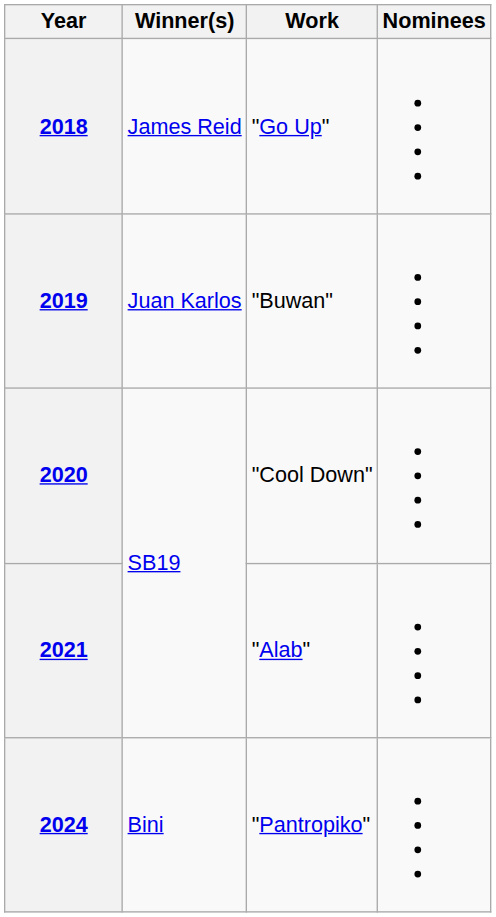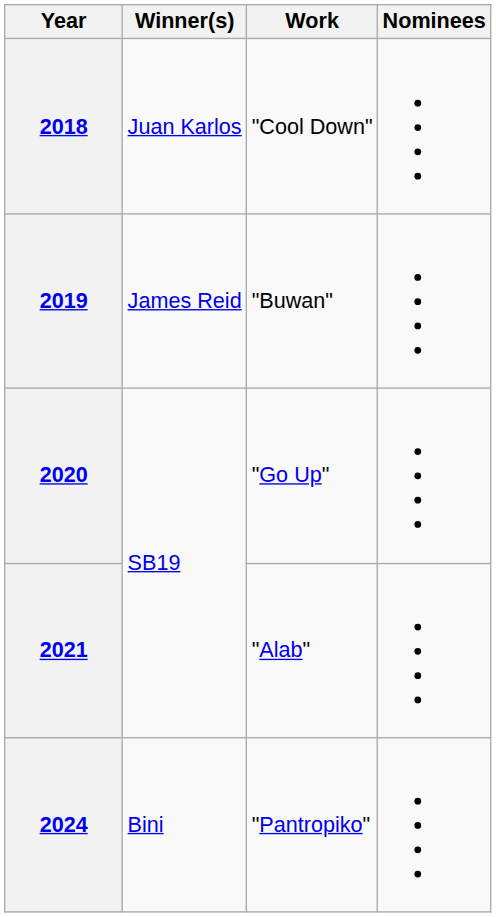 <table class="wikitable sortable">
 <tr>
 <th scope="col" style="width:5em;">Year</th>
 <th scope="col">Winner(s)</th>
 <th scope="col">Work</th>
 <th scope="col" class="unsortable">Nominees</th>
 </tr>
 <tr>
 <th scope="row"><a href='#'>2018</a></th>
-<td><a href='#'>James Reid</a></td>
-<td>"<a href='#'>Go Up</a>"</td>
+<td><a href='#'>Juan Karlos</a></td>
+<td>"Cool Down"</td>
 <td><br><ul><li></li><li></li><li></li><li></li></ul></td>
 </tr>
 <tr>
 <th scope="row"><a href='#'>2019</a></th>
-<td><a href='#'>Juan Karlos</a></td>
+<td><a href='#'>James Reid</a></td>
 <td>"Buwan"</td>
 <td><br><ul><li></li><li></li><li></li><li></li></ul></td>
 </tr>
 <tr>
 <th scope="row"><a href='#'>2020</a></th>
 <td rowspan="2"><a href='#'>SB19</a></td>
-<td>"Cool Down"</td>
+<td>"<a href='#'>Go Up</a>"</td>
 <td><br><ul><li></li><li></li><li></li><li></li></ul></td>
 </tr>
 <tr>
 <th scope="row"><a href='#'>2021</a></th>
 <td>"<a href='#'>Alab</a>"</td>
 <td><br><ul><li></li><li></li><li></li><li></li></ul></td>
 </tr>
 <tr>
 <th scope="row"><a href='#'>2024</a></th>
 <td><a href='#'>Bini</a></td>
 <td>"<a href='#'>Pantropiko</a>"</td>
 <td><br><ul><li></li><li></li><li></li><li></li></ul></td>
 </tr>
 </table>
